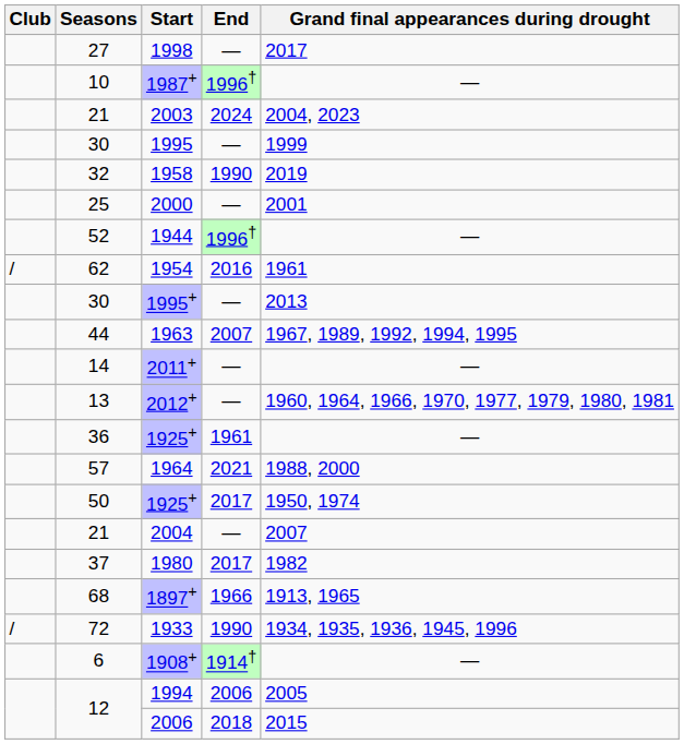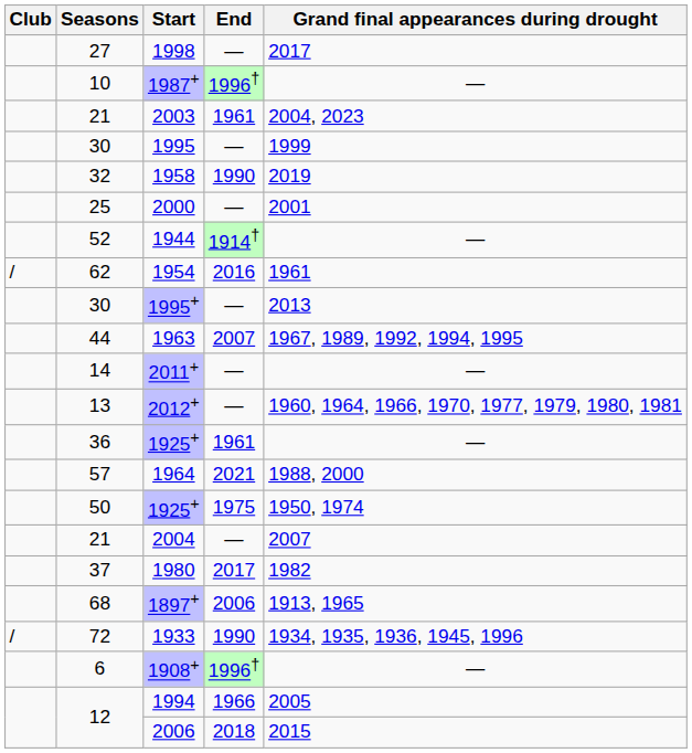 <table class="wikitable sortable" style=text-align:center>
 <tr>
 <th>Club</th>
 <th>Seasons</th>
 <th>Start</th>
 <th>End</th>
 <th>Grand final appearances during drought</th>
 </tr>
 <tr>
 <td align=left></td>
 <td>27</td>
 <td><a href='#'>1998</a></td>
 <td>—</td>
 <td align=left><a href='#'>2017</a></td>
 </tr>
 <tr>
 <td align=left></td>
 <td>10</td>
 <td bgcolor=C0C0FF><a href='#'>1987</a><sup>+</sup></td>
 <td bgcolor=C0FFC0><a href='#'>1996</a><sup>†</sup></td>
 <td>—</td>
 </tr>
 <tr>
 <td align=left></td>
 <td>21</td>
 <td><a href='#'>2003</a></td>
-<td><a href='#'>2024</a></td>
+<td><a href='#'>1961</a></td>
 <td align=left><a href='#'>2004</a>, <a href='#'>2023</a></td>
 </tr>
 <tr>
 <td align=left></td>
 <td>30</td>
 <td><a href='#'>1995</a></td>
 <td>—</td>
 <td align=left><a href='#'>1999</a></td>
 </tr>
 <tr>
 <td align=left></td>
 <td>32</td>
 <td><a href='#'>1958</a></td>
 <td><a href='#'>1990</a></td>
 <td align=left><a href='#'>2019</a></td>
 </tr>
 <tr>
 <td align=left></td>
 <td>25</td>
 <td><a href='#'>2000</a></td>
 <td>—</td>
 <td align=left><a href='#'>2001</a></td>
 </tr>
 <tr>
 <td align=left></td>
 <td>52</td>
 <td><a href='#'>1944</a></td>
-<td bgcolor=C0FFC0><a href='#'>1996</a><sup>†</sup></td>
+<td bgcolor=C0FFC0><a href='#'>1914</a><sup>†</sup></td>
 <td>—</td>
 </tr>
 <tr>
 <td align=left> / </td>
 <td>62</td>
 <td><a href='#'>1954</a></td>
 <td><a href='#'>2016</a></td>
 <td align=left><a href='#'>1961</a></td>
 </tr>
 <tr>
 <td align=left></td>
 <td>30</td>
 <td bgcolor=C0C0FF><a href='#'>1995</a><sup>+</sup></td>
 <td>—</td>
 <td align=left><a href='#'>2013</a></td>
 </tr>
 <tr>
 <td align=left></td>
 <td>44</td>
 <td><a href='#'>1963</a></td>
 <td><a href='#'>2007</a></td>
 <td align=left><a href='#'>1967</a>, <a href='#'>1989</a>, <a href='#'>1992</a>, <a href='#'>1994</a>, <a href='#'>1995</a></td>
 </tr>
 <tr>
 <td align=left></td>
 <td>14</td>
 <td bgcolor=C0C0FF><a href='#'>2011</a><sup>+</sup></td>
 <td>—</td>
 <td>—</td>
 </tr>
 <tr>
 <td align=left></td>
 <td>13</td>
 <td bgcolor=C0C0FF><a href='#'>2012</a><sup>+</sup></td>
 <td>—</td>
 <td align=left><a href='#'>1960</a>, <a href='#'>1964</a>, <a href='#'>1966</a>, <a href='#'>1970</a>, <a href='#'>1977</a>, <a href='#'>1979</a>, <a href='#'>1980</a>, <a href='#'>1981</a></td>
 </tr>
 <tr>
 <td align=left></td>
 <td>36</td>
 <td bgcolor=C0C0FF><a href='#'>1925</a><sup>+</sup></td>
 <td><a href='#'>1961</a></td>
 <td>—</td>
 </tr>
 <tr>
 <td align=left></td>
 <td>57</td>
 <td><a href='#'>1964</a></td>
 <td><a href='#'>2021</a></td>
 <td align=left><a href='#'>1988</a>, <a href='#'>2000</a></td>
 </tr>
 <tr>
 <td align=left></td>
 <td>50</td>
 <td bgcolor=C0C0FF><a href='#'>1925</a><sup>+</sup></td>
-<td><a href='#'>2017</a></td>
+<td><a href='#'>1975</a></td>
 <td align=left><a href='#'>1950</a>, <a href='#'>1974</a></td>
 </tr>
 <tr>
 <td align=left></td>
 <td>21</td>
 <td><a href='#'>2004</a></td>
 <td>—</td>
 <td align=left><a href='#'>2007</a></td>
 </tr>
 <tr>
 <td align=left></td>
 <td>37</td>
 <td><a href='#'>1980</a></td>
 <td><a href='#'>2017</a></td>
 <td align=left><a href='#'>1982</a></td>
 </tr>
 <tr>
 <td align=left></td>
 <td>68</td>
 <td bgcolor=C0C0FF><a href='#'>1897</a><sup>+</sup></td>
-<td><a href='#'>1966</a></td>
+<td><a href='#'>2006</a></td>
 <td align=left><a href='#'>1913</a>, <a href='#'>1965</a></td>
 </tr>
 <tr>
 <td align=left> / </td>
 <td>72</td>
 <td><a href='#'>1933</a></td>
 <td><a href='#'>1990</a></td>
 <td align=left><a href='#'>1934</a>, <a href='#'>1935</a>, <a href='#'>1936</a>, <a href='#'>1945</a>, <a href='#'>1996</a></td>
 </tr>
 <tr>
 <td align=left></td>
 <td>6</td>
 <td bgcolor=C0C0FF><a href='#'>1908</a><sup>+</sup></td>
-<td bgcolor=C0FFC0><a href='#'>1914</a><sup>†</sup></td>
+<td bgcolor=C0FFC0><a href='#'>1996</a><sup>†</sup></td>
 <td>—</td>
 </tr>
 <tr>
 <td rowspan=2 align=left></td>
 <td rowspan=2>12</td>
 <td><a href='#'>1994</a></td>
-<td><a href='#'>2006</a></td>
+<td><a href='#'>1966</a></td>
 <td align=left><a href='#'>2005</a></td>
 </tr>
 <tr>
 <td><a href='#'>2006</a></td>
 <td><a href='#'>2018</a></td>
 <td align=left><a href='#'>2015</a></td>
 </tr>
 </table>
